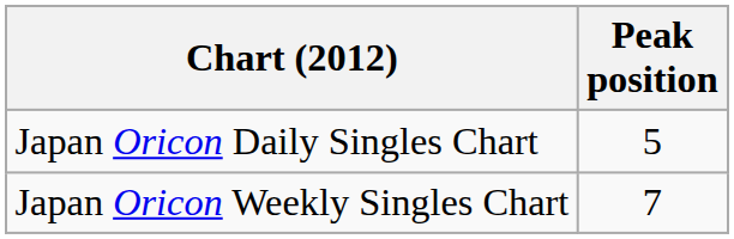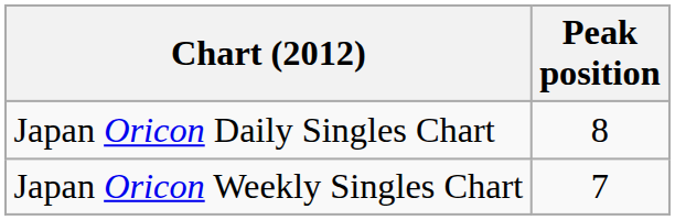 <table class="wikitable sortable">
 <tr>
 <th>Chart (2012)</th>
 <th>Peak<br>position</th>
 </tr>
 <tr>
 <td>Japan <em><a href='#'>Oricon</a></em> Daily Singles Chart</td>
-<td align="center">5</td>
+<td align="center">8</td>
 </tr>
 <tr>
 <td>Japan <em><a href='#'>Oricon</a></em> Weekly Singles Chart</td>
 <td align="center">7</td>
 </tr>
 </table>
